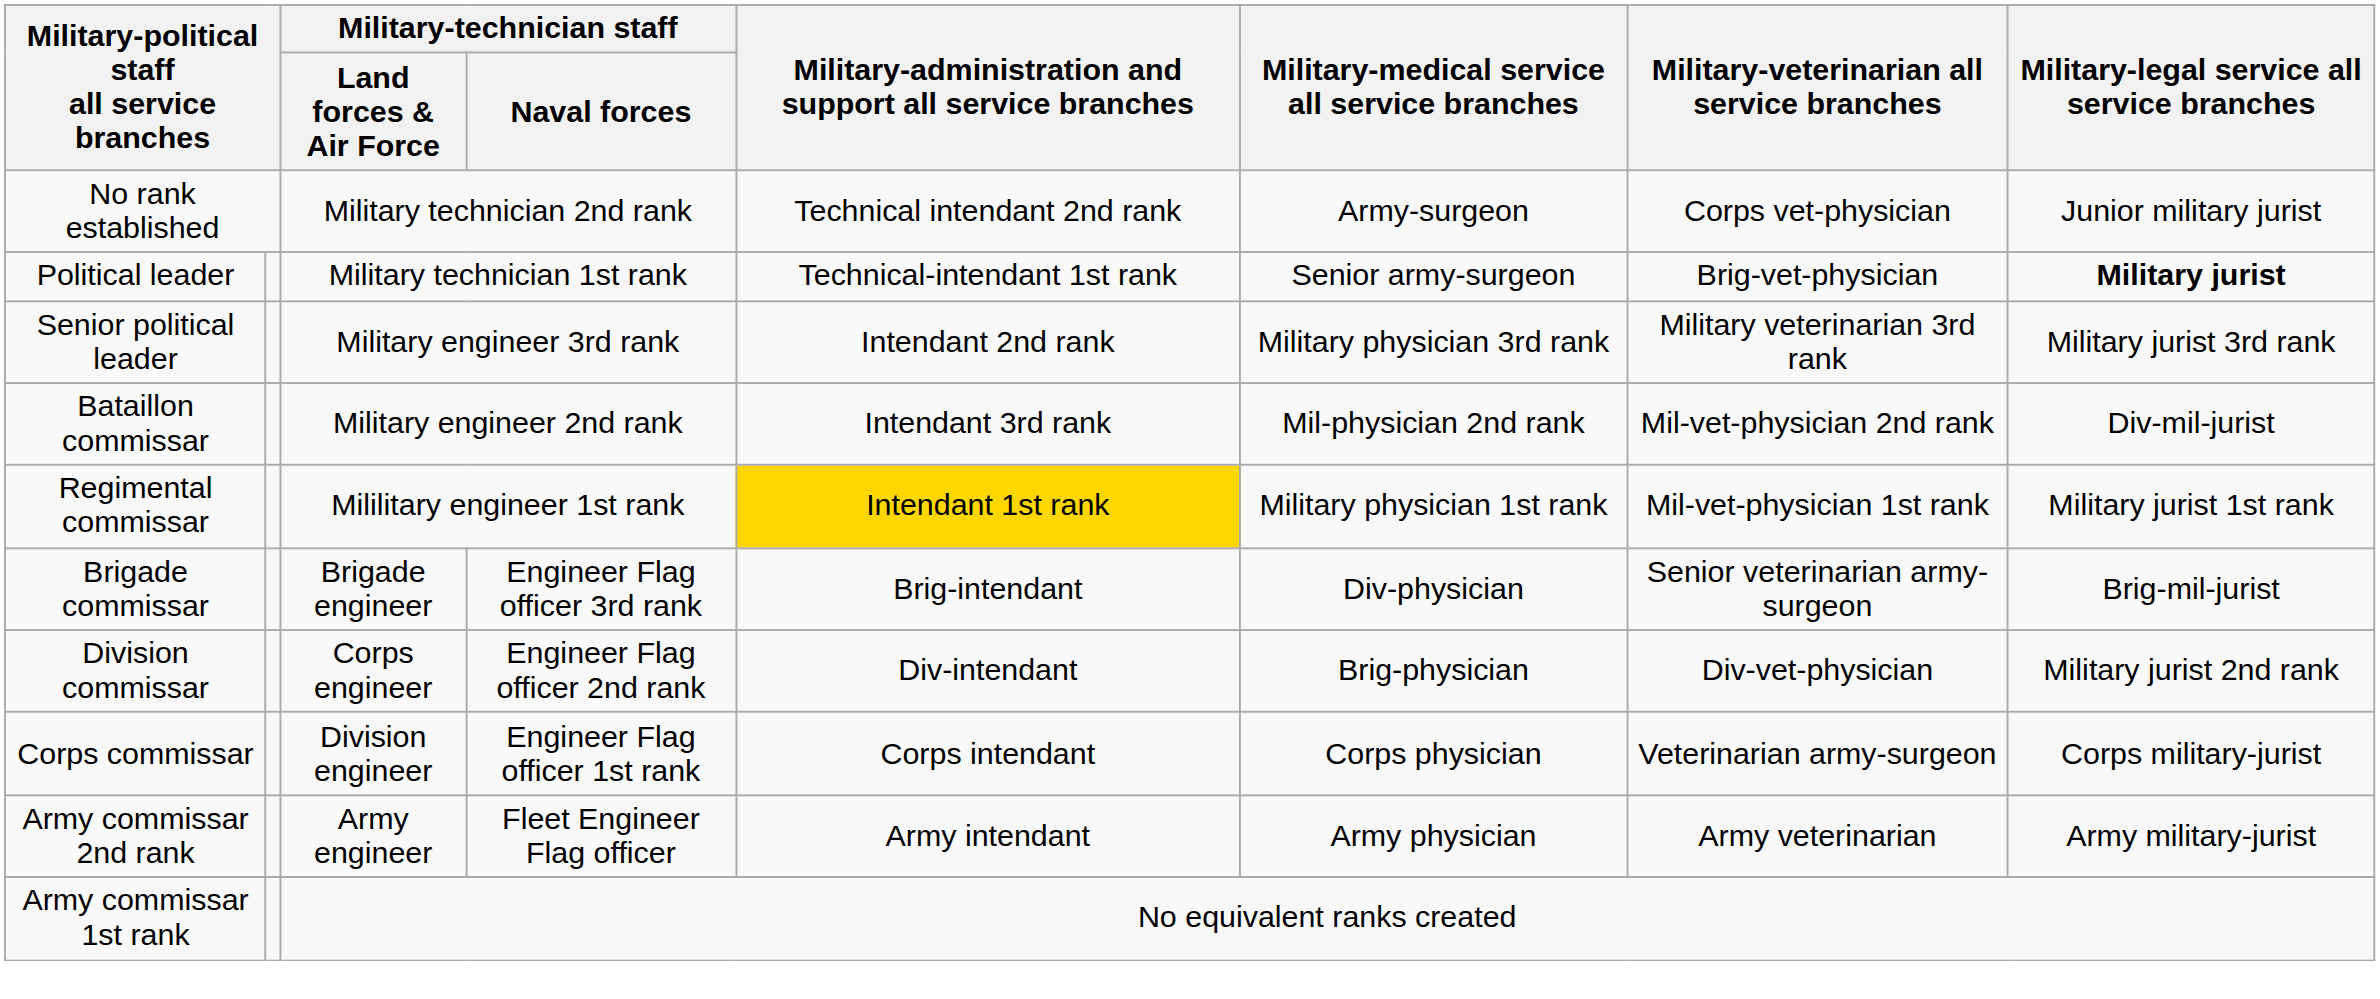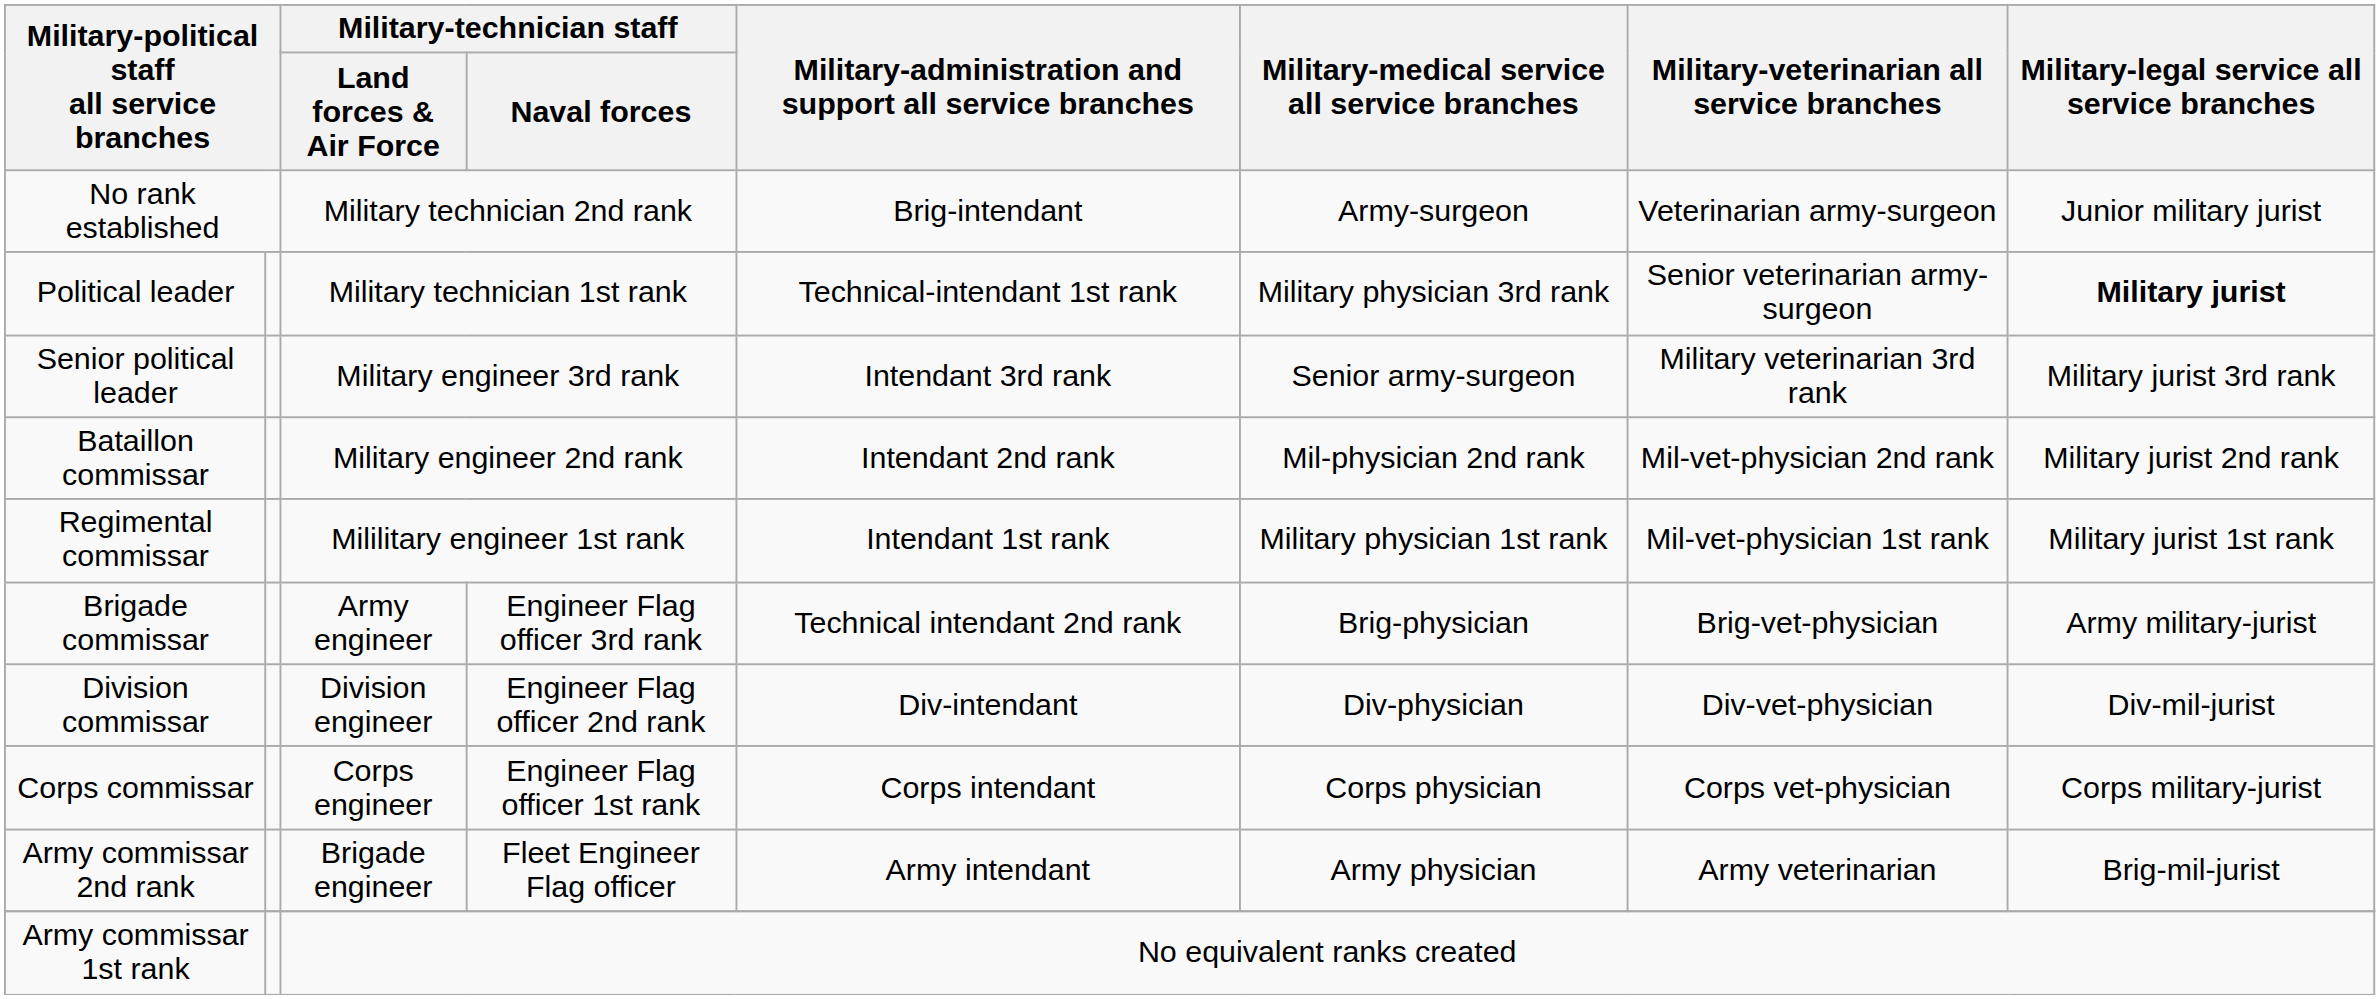 <table class="wikitable">
 <tr>
 <th rowspan=2; colspan=2>Military-political staff<br>all service branches</th>
 <th colspan=2>Military-technician staff</th>
 <th rowspan=2>Military-administration and support all service branches</th>
 <th rowspan=2>Military-medical service all service branches</th>
 <th rowspan=2>Military-veterinarian all service branches</th>
 <th rowspan=2>Military-legal service all service branches</th>
 </tr>
 <tr>
 <th>Land forces &<br>Air Force</th>
 <th>Naval forces</th>
 </tr>
 <tr align="center">
 <td colspan=2>No rank established</td>
 <td colspan=2>Military technician 2nd rank</td>
-<td>Technical intendant 2nd rank</td>
+<td>Brig-intendant</td>
 <td>Army-surgeon</td>
-<td>Corps vet-physician</td>
+<td>Veterinarian army-surgeon</td>
 <td>Junior military jurist</td>
 </tr>
 <tr align="center">
 <td>Political leader</td>
 <td></td>
 <td colspan=2>Military technician 1st rank</td>
 <td>Technical-intendant 1st rank</td>
-<td>Senior army-surgeon</td>
-<td>Brig-vet-physician</td>
+<td>Military physician 3rd rank</td>
+<td>Senior veterinarian army-surgeon</td>
 <td><strong>Military jurist</strong></td>
 </tr>
 <tr align="center">
 <td>Senior political leader</td>
 <td></td>
 <td colspan=2>Military engineer 3rd rank</td>
-<td>Intendant 2nd rank</td>
-<td>Military physician 3rd rank</td>
+<td>Intendant 3rd rank</td>
+<td>Senior army-surgeon</td>
 <td>Military veterinarian 3rd rank</td>
 <td>Military jurist 3rd rank</td>
 </tr>
 <tr align="center">
 <td>Bataillon commissar</td>
 <td></td>
 <td colspan=2>Military engineer 2nd rank</td>
-<td>Intendant 3rd rank</td>
+<td>Intendant 2nd rank</td>
 <td>Mil-physician 2nd rank</td>
 <td>Mil-vet-physician 2nd rank</td>
-<td>Div-mil-jurist</td>
+<td>Military jurist 2nd rank</td>
 </tr>
 <tr align="center">
 <td>Regimental commissar</td>
 <td></td>
 <td colspan=2>Mililitary engineer 1st rank</td>
-<td style="background: gold;">Intendant 1st rank</td>
+<td>Intendant 1st rank</td>
 <td>Military physician 1st rank</td>
 <td>Mil-vet-physician 1st rank</td>
 <td>Military jurist 1st rank</td>
 </tr>
 <tr align="center">
 <td>Brigade commissar</td>
 <td></td>
-<td>Brigade engineer</td>
+<td>Army engineer</td>
 <td>Engineer Flag officer 3rd rank</td>
-<td>Brig-intendant</td>
-<td>Div-physician</td>
-<td>Senior veterinarian army-surgeon</td>
-<td>Brig-mil-jurist</td>
+<td>Technical intendant 2nd rank</td>
+<td>Brig-physician</td>
+<td>Brig-vet-physician</td>
+<td>Army military-jurist</td>
 </tr>
 <tr align="center">
 <td>Division commissar</td>
 <td></td>
-<td>Corps engineer</td>
+<td>Division engineer</td>
 <td>Engineer Flag officer 2nd rank</td>
 <td>Div-intendant</td>
-<td>Brig-physician</td>
+<td>Div-physician</td>
 <td>Div-vet-physician</td>
-<td>Military jurist 2nd rank</td>
+<td>Div-mil-jurist</td>
 </tr>
 <tr align="center">
 <td>Corps commissar</td>
 <td></td>
-<td>Division engineer</td>
+<td>Corps engineer</td>
 <td>Engineer Flag officer 1st rank</td>
 <td>Corps intendant</td>
 <td>Corps physician</td>
-<td>Veterinarian army-surgeon</td>
+<td>Corps vet-physician</td>
 <td>Corps military-jurist</td>
 </tr>
 <tr align="center">
 <td>Army commissar 2nd rank</td>
 <td></td>
-<td>Army engineer</td>
+<td>Brigade engineer</td>
 <td>Fleet Engineer Flag officer</td>
 <td>Army intendant</td>
 <td>Army physician</td>
 <td>Army veterinarian</td>
-<td>Army military-jurist</td>
+<td>Brig-mil-jurist</td>
 </tr>
 <tr align="center">
 </tr>
 <tr align="center">
 <td>Army commissar 1st rank</td>
 <td></td>
 <td colspan=6>No equivalent ranks created</td>
 </tr>
 </table>
